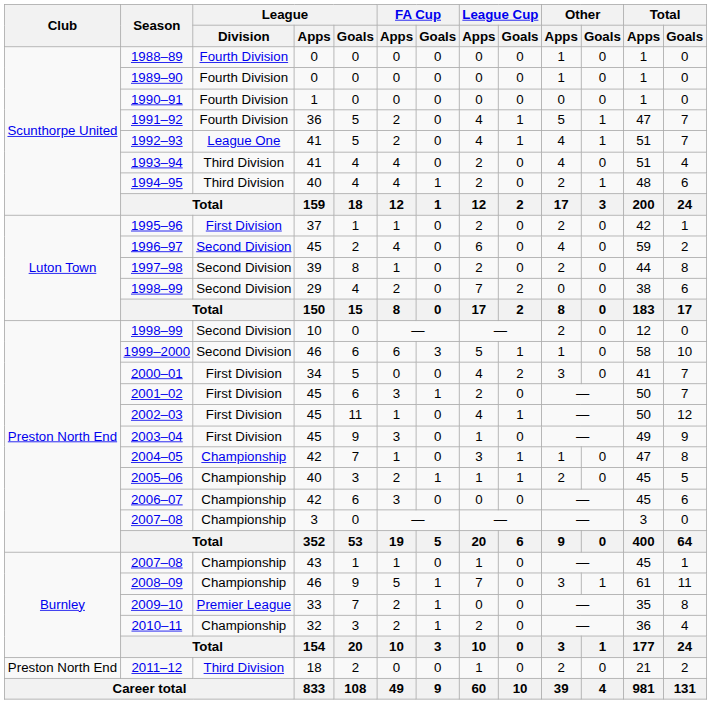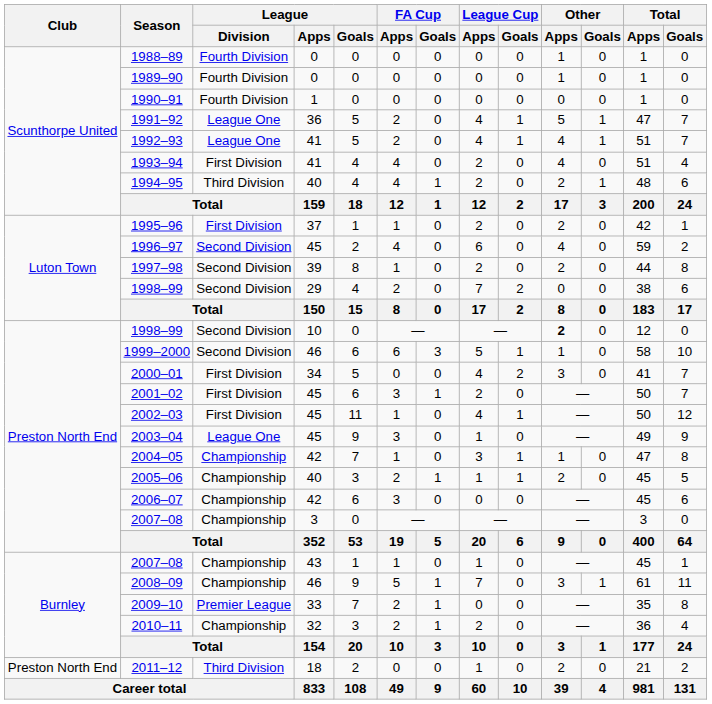 <table class=wikitable style=text-align:center>
 <tr>
 <th rowspan="2">Club</th>
 <th rowspan="2">Season</th>
 <th colspan="3">League</th>
 <th colspan="2"><a href='#'>FA Cup</a></th>
 <th colspan="2"><a href='#'>League Cup</a></th>
 <th colspan="2">Other</th>
 <th colspan="2">Total</th>
 </tr>
 <tr>
 <th>Division</th>
 <th>Apps</th>
 <th>Goals</th>
 <th>Apps</th>
 <th>Goals</th>
 <th>Apps</th>
 <th>Goals</th>
 <th>Apps</th>
 <th>Goals</th>
 <th>Apps</th>
 <th>Goals</th>
 </tr>
 <tr>
 <td rowspan="8"><a href='#'>Scunthorpe United</a></td>
 <td><a href='#'>1988–89</a></td>
 <td><a href='#'>Fourth Division</a></td>
 <td>0</td>
 <td>0</td>
 <td>0</td>
 <td>0</td>
 <td>0</td>
 <td>0</td>
 <td>1</td>
 <td>0</td>
 <td>1</td>
 <td>0</td>
 </tr>
 <tr>
 <td><a href='#'>1989–90</a></td>
 <td>Fourth Division</td>
 <td>0</td>
 <td>0</td>
 <td>0</td>
 <td>0</td>
 <td>0</td>
 <td>0</td>
 <td>1</td>
 <td>0</td>
 <td>1</td>
 <td>0</td>
 </tr>
 <tr>
 <td><a href='#'>1990–91</a></td>
 <td>Fourth Division</td>
 <td>1</td>
 <td>0</td>
 <td>0</td>
 <td>0</td>
 <td>0</td>
 <td>0</td>
 <td>0</td>
 <td>0</td>
 <td>1</td>
 <td>0</td>
 </tr>
 <tr>
 <td><a href='#'>1991–92</a></td>
-<td>Fourth Division</td>
+<td><a href='#'>League One</a></td>
 <td>36</td>
 <td>5</td>
 <td>2</td>
 <td>0</td>
 <td>4</td>
 <td>1</td>
 <td>5</td>
 <td>1</td>
 <td>47</td>
 <td>7</td>
 </tr>
 <tr>
 <td><a href='#'>1992–93</a></td>
 <td><a href='#'>League One</a></td>
 <td>41</td>
 <td>5</td>
 <td>2</td>
 <td>0</td>
 <td>4</td>
 <td>1</td>
 <td>4</td>
 <td>1</td>
 <td>51</td>
 <td>7</td>
 </tr>
 <tr>
 <td><a href='#'>1993–94</a></td>
-<td>Third Division</td>
+<td>First Division</td>
 <td>41</td>
 <td>4</td>
 <td>4</td>
 <td>0</td>
 <td>2</td>
 <td>0</td>
 <td>4</td>
 <td>0</td>
 <td>51</td>
 <td>4</td>
 </tr>
 <tr>
 <td><a href='#'>1994–95</a></td>
 <td>Third Division</td>
 <td>40</td>
 <td>4</td>
 <td>4</td>
 <td>1</td>
 <td>2</td>
 <td>0</td>
 <td>2</td>
 <td>1</td>
 <td>48</td>
 <td>6</td>
 </tr>
 <tr>
 <th colspan="2">Total</th>
 <th>159</th>
 <th>18</th>
 <th>12</th>
 <th>1</th>
 <th>12</th>
 <th>2</th>
 <th>17</th>
 <th>3</th>
 <th>200</th>
 <th>24</th>
 </tr>
 <tr>
 <td rowspan="5"><a href='#'>Luton Town</a></td>
 <td><a href='#'>1995–96</a></td>
 <td><a href='#'>First Division</a></td>
 <td>37</td>
 <td>1</td>
 <td>1</td>
 <td>0</td>
 <td>2</td>
 <td>0</td>
 <td>2</td>
 <td>0</td>
 <td>42</td>
 <td>1</td>
 </tr>
 <tr>
 <td><a href='#'>1996–97</a></td>
 <td><a href='#'>Second Division</a></td>
 <td>45</td>
 <td>2</td>
 <td>4</td>
 <td>0</td>
 <td>6</td>
 <td>0</td>
 <td>4</td>
 <td>0</td>
 <td>59</td>
 <td>2</td>
 </tr>
 <tr>
 <td><a href='#'>1997–98</a></td>
 <td>Second Division</td>
 <td>39</td>
 <td>8</td>
 <td>1</td>
 <td>0</td>
 <td>2</td>
 <td>0</td>
 <td>2</td>
 <td>0</td>
 <td>44</td>
 <td>8</td>
 </tr>
 <tr>
 <td><a href='#'>1998–99</a></td>
 <td>Second Division</td>
 <td>29</td>
 <td>4</td>
 <td>2</td>
 <td>0</td>
 <td>7</td>
 <td>2</td>
 <td>0</td>
 <td>0</td>
 <td>38</td>
 <td>6</td>
 </tr>
 <tr>
 <th colspan="2">Total</th>
 <th>150</th>
 <th>15</th>
 <th>8</th>
 <th>0</th>
 <th>17</th>
 <th>2</th>
 <th>8</th>
 <th>0</th>
 <th>183</th>
 <th>17</th>
 </tr>
 <tr>
 <td rowspan="11"><a href='#'>Preston North End</a></td>
 <td><a href='#'>1998–99</a></td>
 <td>Second Division</td>
 <td>10</td>
 <td>0</td>
 <td colspan="2">—</td>
 <td colspan="2">—</td>
-<td>2</td>
+<td><strong>2</strong></td>
 <td>0</td>
 <td>12</td>
 <td>0</td>
 </tr>
 <tr>
 <td><a href='#'>1999–2000</a></td>
 <td>Second Division</td>
 <td>46</td>
 <td>6</td>
 <td>6</td>
 <td>3</td>
 <td>5</td>
 <td>1</td>
 <td>1</td>
 <td>0</td>
 <td>58</td>
 <td>10</td>
 </tr>
 <tr>
 <td><a href='#'>2000–01</a></td>
 <td>First Division</td>
 <td>34</td>
 <td>5</td>
 <td>0</td>
 <td>0</td>
 <td>4</td>
 <td>2</td>
 <td>3</td>
 <td>0</td>
 <td>41</td>
 <td>7</td>
 </tr>
 <tr>
 <td><a href='#'>2001–02</a></td>
 <td>First Division</td>
 <td>45</td>
 <td>6</td>
 <td>3</td>
 <td>1</td>
 <td>2</td>
 <td>0</td>
 <td colspan="2">—</td>
 <td>50</td>
 <td>7</td>
 </tr>
 <tr>
 <td><a href='#'>2002–03</a></td>
 <td>First Division</td>
 <td>45</td>
 <td>11</td>
 <td>1</td>
 <td>0</td>
 <td>4</td>
 <td>1</td>
 <td colspan="2">—</td>
 <td>50</td>
 <td>12</td>
 </tr>
 <tr>
 <td><a href='#'>2003–04</a></td>
-<td>First Division</td>
+<td><a href='#'>League One</a></td>
 <td>45</td>
 <td>9</td>
 <td>3</td>
 <td>0</td>
 <td>1</td>
 <td>0</td>
 <td colspan="2">—</td>
 <td>49</td>
 <td>9</td>
 </tr>
 <tr>
 <td><a href='#'>2004–05</a></td>
 <td><a href='#'>Championship</a></td>
 <td>42</td>
 <td>7</td>
 <td>1</td>
 <td>0</td>
 <td>3</td>
 <td>1</td>
 <td>1</td>
 <td>0</td>
 <td>47</td>
 <td>8</td>
 </tr>
 <tr>
 <td><a href='#'>2005–06</a></td>
 <td>Championship</td>
 <td>40</td>
 <td>3</td>
 <td>2</td>
 <td>1</td>
 <td>1</td>
 <td>1</td>
 <td>2</td>
 <td>0</td>
 <td>45</td>
 <td>5</td>
 </tr>
 <tr>
 <td><a href='#'>2006–07</a></td>
 <td>Championship</td>
 <td>42</td>
 <td>6</td>
 <td>3</td>
 <td>0</td>
 <td>0</td>
 <td>0</td>
 <td colspan="2">—</td>
 <td>45</td>
 <td>6</td>
 </tr>
 <tr>
 <td><a href='#'>2007–08</a></td>
 <td>Championship</td>
 <td>3</td>
 <td>0</td>
 <td colspan="2">—</td>
 <td colspan="2">—</td>
 <td colspan="2">—</td>
 <td>3</td>
 <td>0</td>
 </tr>
 <tr>
 <th colspan="2">Total</th>
 <th>352</th>
 <th>53</th>
 <th>19</th>
 <th>5</th>
 <th>20</th>
 <th>6</th>
 <th>9</th>
 <th>0</th>
 <th>400</th>
 <th>64</th>
 </tr>
 <tr>
 <td rowspan="5"><a href='#'>Burnley</a></td>
 <td><a href='#'>2007–08</a></td>
 <td>Championship</td>
 <td>43</td>
 <td>1</td>
 <td>1</td>
 <td>0</td>
 <td>1</td>
 <td>0</td>
 <td colspan="2">—</td>
 <td>45</td>
 <td>1</td>
 </tr>
 <tr>
 <td><a href='#'>2008–09</a></td>
 <td>Championship</td>
 <td>46</td>
 <td>9</td>
 <td>5</td>
 <td>1</td>
 <td>7</td>
 <td>0</td>
 <td>3</td>
 <td>1</td>
 <td>61</td>
 <td>11</td>
 </tr>
 <tr>
 <td><a href='#'>2009–10</a></td>
 <td><a href='#'>Premier League</a></td>
 <td>33</td>
 <td>7</td>
 <td>2</td>
 <td>1</td>
 <td>0</td>
 <td>0</td>
 <td colspan="2">—</td>
 <td>35</td>
 <td>8</td>
 </tr>
 <tr>
 <td><a href='#'>2010–11</a></td>
 <td>Championship</td>
 <td>32</td>
 <td>3</td>
 <td>2</td>
 <td>1</td>
 <td>2</td>
 <td>0</td>
 <td colspan="2">—</td>
 <td>36</td>
 <td>4</td>
 </tr>
 <tr>
 <th colspan="2">Total</th>
 <th>154</th>
 <th>20</th>
 <th>10</th>
 <th>3</th>
 <th>10</th>
 <th>0</th>
 <th>3</th>
 <th>1</th>
 <th>177</th>
 <th>24</th>
 </tr>
 <tr>
 <td>Preston North End</td>
 <td><a href='#'>2011–12</a></td>
 <td><a href='#'>Third Division</a></td>
 <td>18</td>
 <td>2</td>
 <td>0</td>
 <td>0</td>
 <td>1</td>
 <td>0</td>
 <td>2</td>
 <td>0</td>
 <td>21</td>
 <td>2</td>
 </tr>
 <tr>
 <th colspan="3">Career total</th>
 <th>833</th>
 <th>108</th>
 <th>49</th>
 <th>9</th>
 <th>60</th>
 <th>10</th>
 <th>39</th>
 <th>4</th>
 <th>981</th>
 <th>131</th>
 </tr>
 </table>
